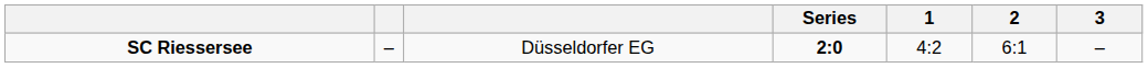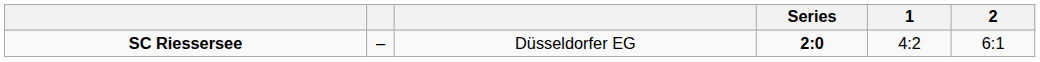 <table class="wikitable" width="80%">
 <tr style="background-color:#c0c0c0;">
 <th style="width:32.5%;"></th>
 <th style="width:2.5%;"></th>
 <th style="width:32.5%;"></th>
 <th style="width:10%;">Series</th>
 <th style="width:7.5%;">1</th>
 <th style="width:7.5%;">2</th>
-<th style="width:7.5%;">3</th>
 </tr>
 <tr align="center">
 <td><strong>SC Riessersee</strong></td>
 <td>–</td>
 <td>Düsseldorfer EG</td>
 <td><strong>2:0</strong></td>
 <td>4:2</td>
 <td>6:1</td>
-<td>–</td>
 </tr>
 </table>
